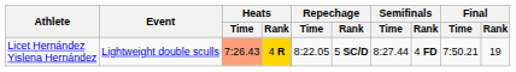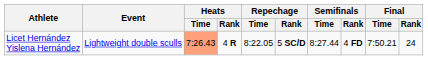 <table class="wikitable" style="font-size:90%">
 <tr>
 <th rowspan="2">Athlete</th>
 <th rowspan="2">Event</th>
 <th colspan="2">Heats</th>
 <th colspan="2">Repechage</th>
 <th colspan="2">Semifinals</th>
 <th colspan="2">Final</th>
 </tr>
 <tr style="font-size:95%">
 <th>Time</th>
 <th>Rank</th>
 <th>Time</th>
 <th>Rank</th>
 <th>Time</th>
 <th>Rank</th>
 <th>Time</th>
 <th>Rank</th>
 </tr>
 <tr align=center>
 <td align=left><a href='#'>Licet Hernández</a><br><a href='#'>Yislena Hernández</a></td>
 <td align=left><a href='#'>Lightweight double sculls</a></td>
 <td style="background: lightsalmon;">7:26.43</td>
-<td style="background: gold;">4 <strong>R</strong></td>
+<td>4 <strong>R</strong></td>
 <td>8:22.05</td>
 <td>5 <strong>SC/D</strong></td>
 <td>8:27.44</td>
 <td>4 <strong>FD</strong></td>
 <td>7:50.21</td>
-<td>19</td>
+<td>24</td>
 </tr>
 </table>
